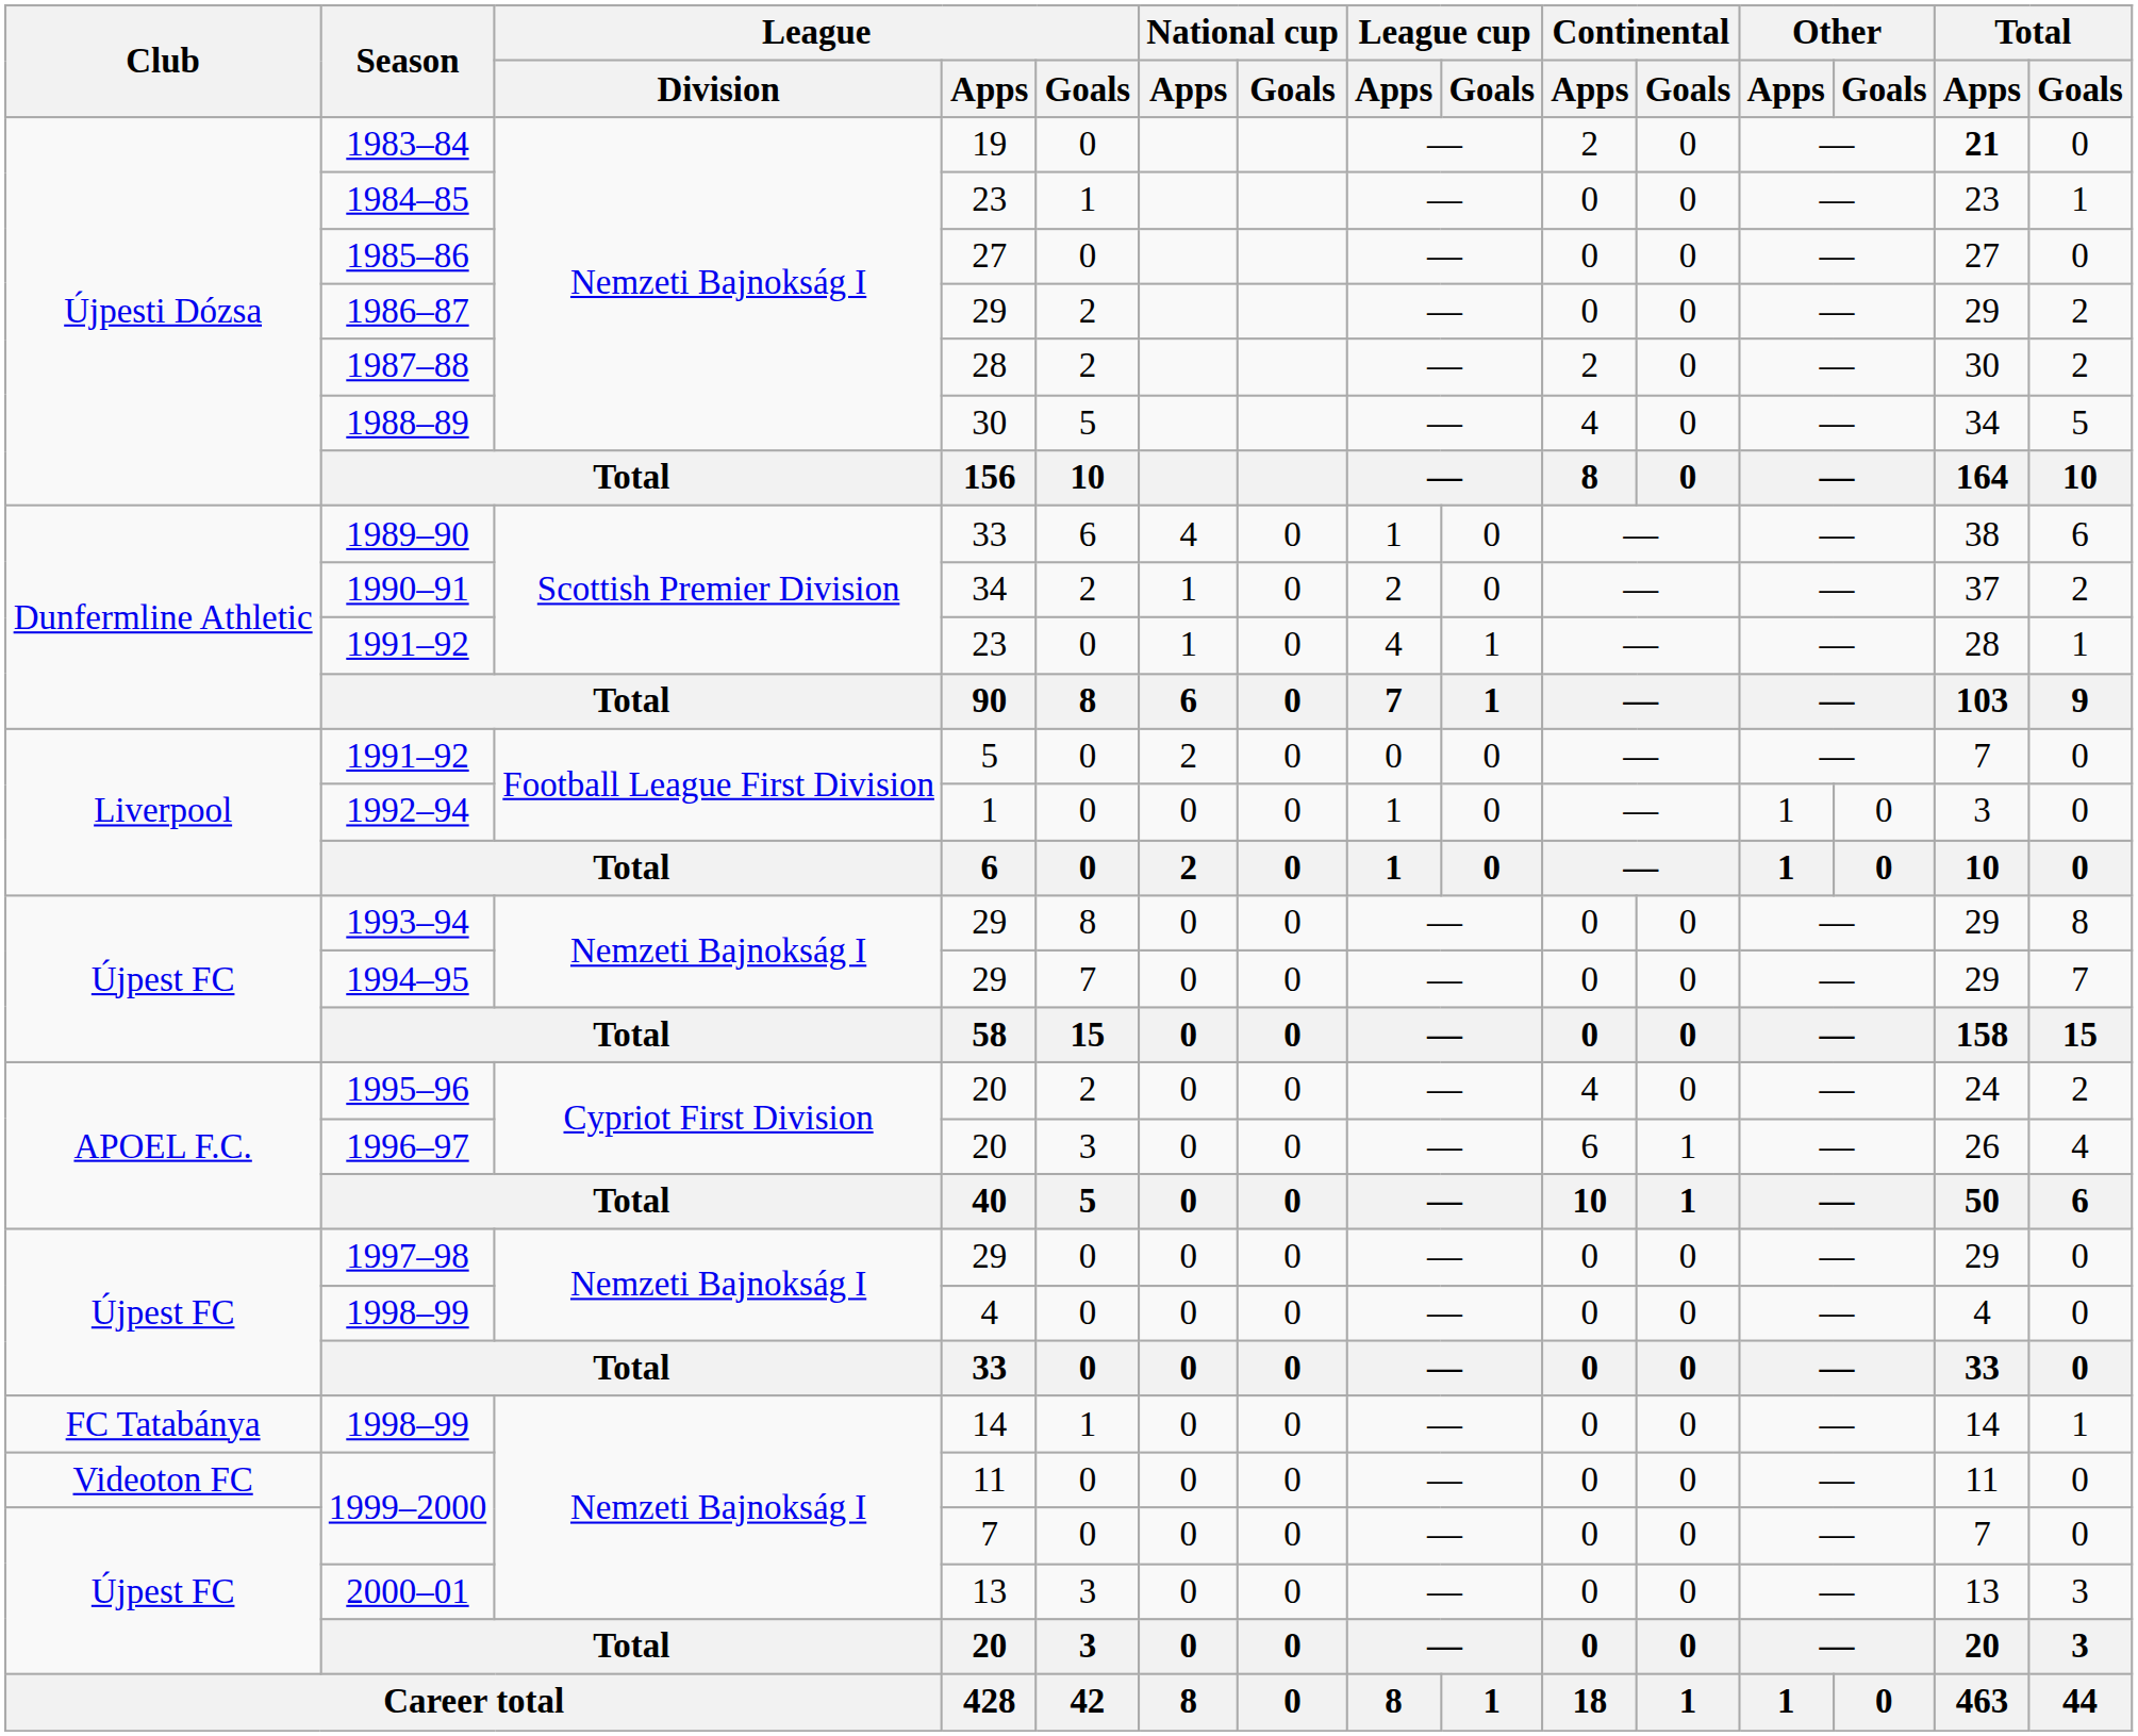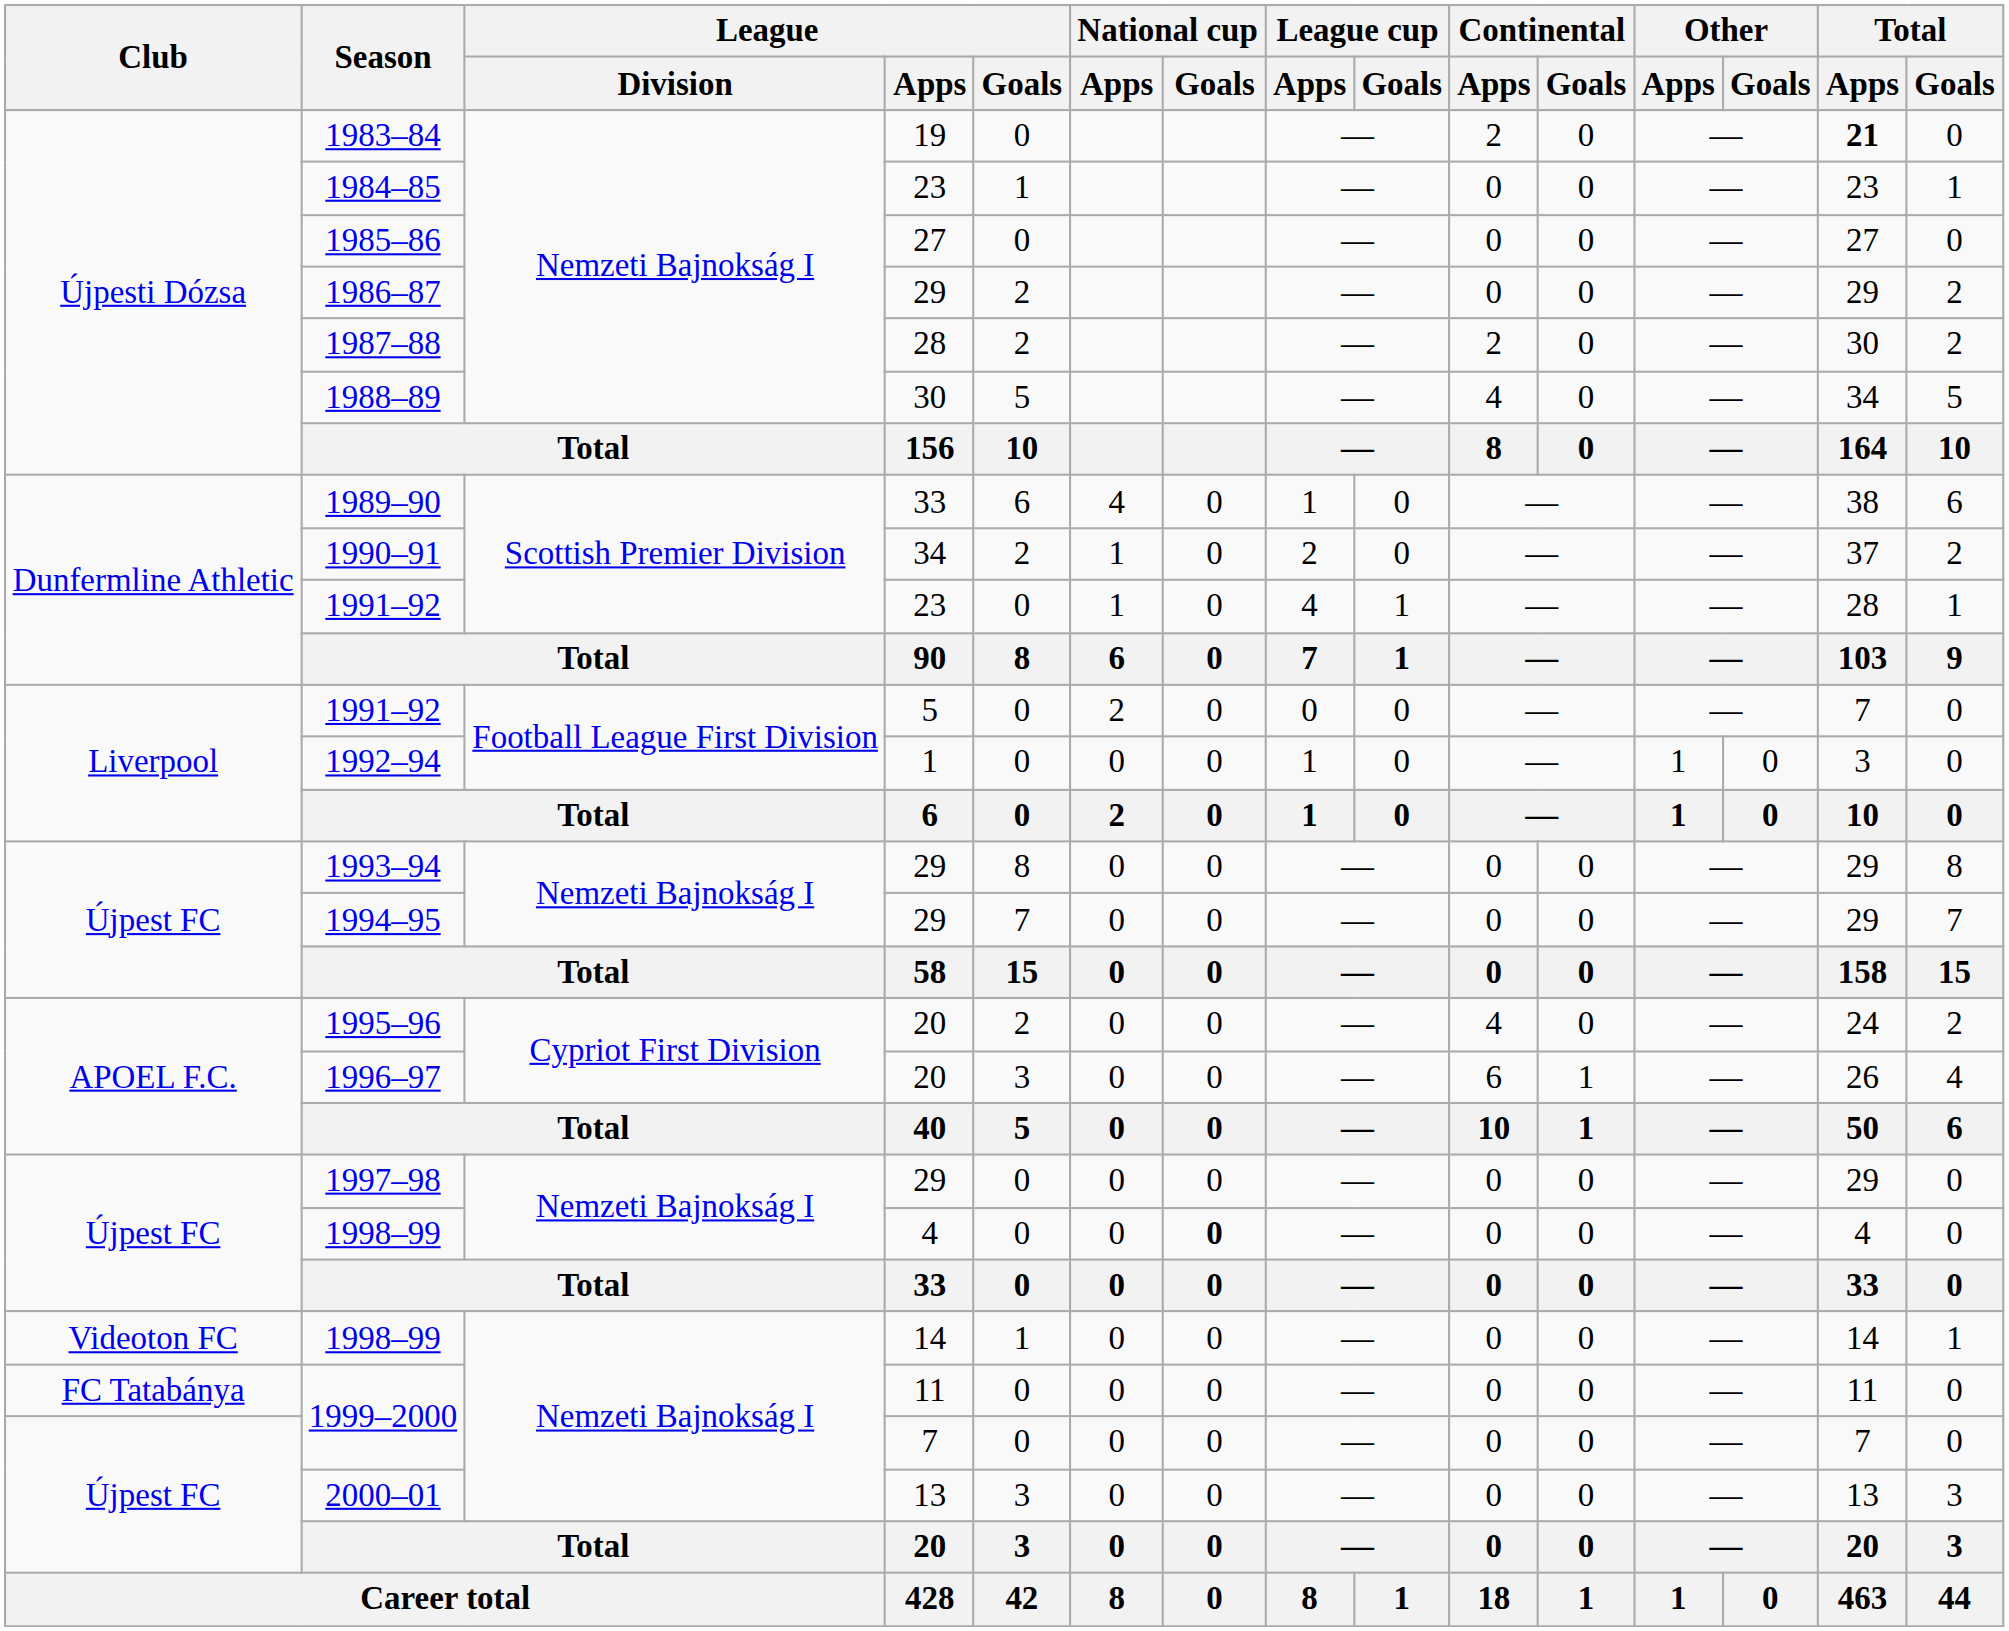 <table class=wikitable style=text-align:center>
 <tr>
 <th rowspan=2>Club</th>
 <th rowspan=2>Season</th>
 <th colspan=3>League</th>
 <th colspan=2>National cup</th>
 <th colspan=2>League cup</th>
 <th colspan=2>Continental</th>
 <th colspan=2>Other</th>
 <th colspan=2>Total</th>
 </tr>
 <tr>
 <th>Division</th>
 <th>Apps</th>
 <th>Goals</th>
 <th>Apps</th>
 <th>Goals</th>
 <th>Apps</th>
 <th>Goals</th>
 <th>Apps</th>
 <th>Goals</th>
 <th>Apps</th>
 <th>Goals</th>
 <th>Apps</th>
 <th>Goals</th>
 </tr>
 <tr>
 <td rowspan=7><a href='#'>Újpesti Dózsa</a></td>
 <td><a href='#'>1983–84</a></td>
 <td rowspan=6><a href='#'>Nemzeti Bajnokság I</a></td>
 <td>19</td>
 <td>0</td>
 <td></td>
 <td></td>
 <td colspan=2>—</td>
 <td>2</td>
 <td>0</td>
 <td colspan=2>—</td>
 <td><strong>21</strong></td>
 <td>0</td>
 </tr>
 <tr>
 <td><a href='#'>1984–85</a></td>
 <td>23</td>
 <td>1</td>
 <td></td>
 <td></td>
 <td colspan=2>—</td>
 <td>0</td>
 <td>0</td>
 <td colspan=2>—</td>
 <td>23</td>
 <td>1</td>
 </tr>
 <tr>
 <td><a href='#'>1985–86</a></td>
 <td>27</td>
 <td>0</td>
 <td></td>
 <td></td>
 <td colspan=2>—</td>
 <td>0</td>
 <td>0</td>
 <td colspan=2>—</td>
 <td>27</td>
 <td>0</td>
 </tr>
 <tr>
 <td><a href='#'>1986–87</a></td>
 <td>29</td>
 <td>2</td>
 <td></td>
 <td></td>
 <td colspan=2>—</td>
 <td>0</td>
 <td>0</td>
 <td colspan=2>—</td>
 <td>29</td>
 <td>2</td>
 </tr>
 <tr>
 <td><a href='#'>1987–88</a></td>
 <td>28</td>
 <td>2</td>
 <td></td>
 <td></td>
 <td colspan=2>—</td>
 <td>2</td>
 <td>0</td>
 <td colspan=2>—</td>
 <td>30</td>
 <td>2</td>
 </tr>
 <tr>
 <td><a href='#'>1988–89</a></td>
 <td>30</td>
 <td>5</td>
 <td></td>
 <td></td>
 <td colspan=2>—</td>
 <td>4</td>
 <td>0</td>
 <td colspan=2>—</td>
 <td>34</td>
 <td>5</td>
 </tr>
 <tr>
 <th colspan="2">Total</th>
 <th>156</th>
 <th>10</th>
 <th></th>
 <th></th>
 <th colspan=2>—</th>
 <th>8</th>
 <th>0</th>
 <th colspan=2>—</th>
 <th>164</th>
 <th>10</th>
 </tr>
 <tr>
 <td rowspan=4><a href='#'>Dunfermline Athletic</a></td>
 <td><a href='#'>1989–90</a></td>
 <td rowspan=3><a href='#'>Scottish Premier Division</a></td>
 <td>33</td>
 <td>6</td>
 <td>4</td>
 <td>0</td>
 <td>1</td>
 <td>0</td>
 <td colspan=2>—</td>
 <td colspan=2>—</td>
 <td>38</td>
 <td>6</td>
 </tr>
 <tr>
 <td><a href='#'>1990–91</a></td>
 <td>34</td>
 <td>2</td>
 <td>1</td>
 <td>0</td>
 <td>2</td>
 <td>0</td>
 <td colspan=2>—</td>
 <td colspan=2>—</td>
 <td>37</td>
 <td>2</td>
 </tr>
 <tr>
 <td><a href='#'>1991–92</a></td>
 <td>23</td>
 <td>0</td>
 <td>1</td>
 <td>0</td>
 <td>4</td>
 <td>1</td>
 <td colspan=2>—</td>
 <td colspan=2>—</td>
 <td>28</td>
 <td>1</td>
 </tr>
 <tr>
 <th colspan="2">Total</th>
 <th>90</th>
 <th>8</th>
 <th>6</th>
 <th>0</th>
 <th>7</th>
 <th>1</th>
 <th colspan=2>—</th>
 <th colspan=2>—</th>
 <th>103</th>
 <th>9</th>
 </tr>
 <tr>
 <td rowspan=3><a href='#'>Liverpool</a></td>
 <td><a href='#'>1991–92</a></td>
 <td rowspan=2><a href='#'>Football League First Division</a></td>
 <td>5</td>
 <td>0</td>
 <td>2</td>
 <td>0</td>
 <td>0</td>
 <td>0</td>
 <td colspan=2>—</td>
 <td colspan=2>—</td>
 <td>7</td>
 <td>0</td>
 </tr>
 <tr>
 <td><a href='#'>1992–94</a></td>
 <td>1</td>
 <td>0</td>
 <td>0</td>
 <td>0</td>
 <td>1</td>
 <td>0</td>
 <td colspan=2>—</td>
 <td>1</td>
 <td>0</td>
 <td>3</td>
 <td>0</td>
 </tr>
 <tr>
 <th colspan="2">Total</th>
 <th>6</th>
 <th>0</th>
 <th>2</th>
 <th>0</th>
 <th>1</th>
 <th>0</th>
 <th colspan=2>—</th>
 <th>1</th>
 <th>0</th>
 <th>10</th>
 <th>0</th>
 </tr>
 <tr>
 <td rowspan=3><a href='#'>Újpest FC</a></td>
 <td><a href='#'>1993–94</a></td>
 <td rowspan=2><a href='#'>Nemzeti Bajnokság I</a></td>
 <td>29</td>
 <td>8</td>
 <td>0</td>
 <td>0</td>
 <td colspan=2>—</td>
 <td>0</td>
 <td>0</td>
 <td colspan=2>—</td>
 <td>29</td>
 <td>8</td>
 </tr>
 <tr>
 <td><a href='#'>1994–95</a></td>
 <td>29</td>
 <td>7</td>
 <td>0</td>
 <td>0</td>
 <td colspan=2>—</td>
 <td>0</td>
 <td>0</td>
 <td colspan=2>—</td>
 <td>29</td>
 <td>7</td>
 </tr>
 <tr>
 <th colspan="2">Total</th>
 <th>58</th>
 <th>15</th>
 <th>0</th>
 <th>0</th>
 <th colspan=2>—</th>
 <th>0</th>
 <th>0</th>
 <th colspan=2>—</th>
 <th>158</th>
 <th>15</th>
 </tr>
 <tr>
 <td rowspan=3><a href='#'>APOEL F.C.</a></td>
 <td><a href='#'>1995–96</a></td>
 <td rowspan=2><a href='#'>Cypriot First Division</a></td>
 <td>20</td>
 <td>2</td>
 <td>0</td>
 <td>0</td>
 <td colspan=2>—</td>
 <td>4</td>
 <td>0</td>
 <td colspan=2>—</td>
 <td>24</td>
 <td>2</td>
 </tr>
 <tr>
 <td><a href='#'>1996–97</a></td>
 <td>20</td>
 <td>3</td>
 <td>0</td>
 <td>0</td>
 <td colspan=2>—</td>
 <td>6</td>
 <td>1</td>
 <td colspan=2>—</td>
 <td>26</td>
 <td>4</td>
 </tr>
 <tr>
 <th colspan="2">Total</th>
 <th>40</th>
 <th>5</th>
 <th>0</th>
 <th>0</th>
 <th colspan=2>—</th>
 <th>10</th>
 <th>1</th>
 <th colspan=2>—</th>
 <th>50</th>
 <th>6</th>
 </tr>
 <tr>
 <td rowspan=3><a href='#'>Újpest FC</a></td>
 <td><a href='#'>1997–98</a></td>
 <td rowspan=2><a href='#'>Nemzeti Bajnokság I</a></td>
 <td>29</td>
 <td>0</td>
 <td>0</td>
 <td>0</td>
 <td colspan=2>—</td>
 <td>0</td>
 <td>0</td>
 <td colspan=2>—</td>
 <td>29</td>
 <td>0</td>
 </tr>
 <tr>
 <td><a href='#'>1998–99</a></td>
 <td>4</td>
 <td>0</td>
 <td>0</td>
-<td>0</td>
+<td><strong>0</strong></td>
 <td colspan=2>—</td>
 <td>0</td>
 <td>0</td>
 <td colspan=2>—</td>
 <td>4</td>
 <td>0</td>
 </tr>
 <tr>
 <th colspan="2">Total</th>
 <th>33</th>
 <th>0</th>
 <th>0</th>
 <th>0</th>
 <th colspan=2>—</th>
 <th>0</th>
 <th>0</th>
 <th colspan=2>—</th>
 <th>33</th>
 <th>0</th>
 </tr>
 <tr>
-<td><a href='#'>FC Tatabánya</a></td>
+<td><a href='#'>Videoton FC</a></td>
 <td><a href='#'>1998–99</a></td>
 <td rowspan=4><a href='#'>Nemzeti Bajnokság I</a></td>
 <td>14</td>
 <td>1</td>
 <td>0</td>
 <td>0</td>
 <td colspan=2>—</td>
 <td>0</td>
 <td>0</td>
 <td colspan=2>—</td>
 <td>14</td>
 <td>1</td>
 </tr>
 <tr>
-<td><a href='#'>Videoton FC</a></td>
+<td><a href='#'>FC Tatabánya</a></td>
 <td rowspan=2><a href='#'>1999–2000</a></td>
 <td>11</td>
 <td>0</td>
 <td>0</td>
 <td>0</td>
 <td colspan=2>—</td>
 <td>0</td>
 <td>0</td>
 <td colspan=2>—</td>
 <td>11</td>
 <td>0</td>
 </tr>
 <tr>
 <td rowspan=3><a href='#'>Újpest FC</a></td>
 <td>7</td>
 <td>0</td>
 <td>0</td>
 <td>0</td>
 <td colspan=2>—</td>
 <td>0</td>
 <td>0</td>
 <td colspan=2>—</td>
 <td>7</td>
 <td>0</td>
 </tr>
 <tr>
 <td><a href='#'>2000–01</a></td>
 <td>13</td>
 <td>3</td>
 <td>0</td>
 <td>0</td>
 <td colspan=2>—</td>
 <td>0</td>
 <td>0</td>
 <td colspan=2>—</td>
 <td>13</td>
 <td>3</td>
 </tr>
 <tr>
 <th colspan="2">Total</th>
 <th>20</th>
 <th>3</th>
 <th>0</th>
 <th>0</th>
 <th colspan=2>—</th>
 <th>0</th>
 <th>0</th>
 <th colspan=2>—</th>
 <th>20</th>
 <th>3</th>
 </tr>
 <tr>
 <th colspan=3>Career total</th>
 <th>428</th>
 <th>42</th>
 <th>8</th>
 <th>0</th>
 <th>8</th>
 <th>1</th>
 <th>18</th>
 <th>1</th>
 <th>1</th>
 <th>0</th>
 <th>463</th>
 <th>44</th>
 </tr>
 </table>
